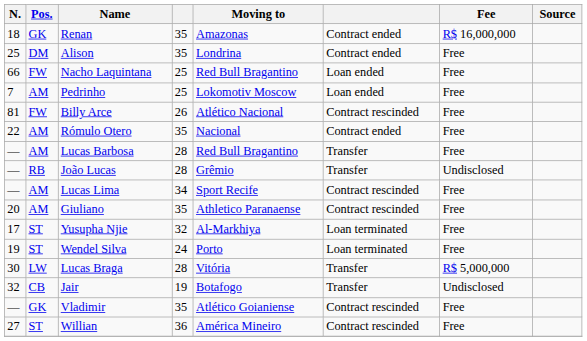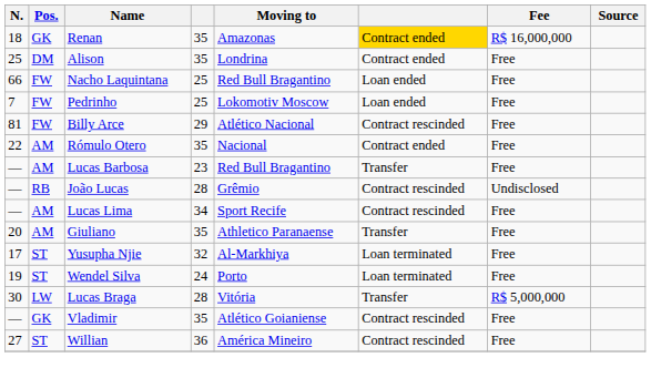 <table class="wikitable sortable" style="width:85%; text-align:center; text-align:left;">
 <tr>
 <th>N.</th>
 <th><a href='#'>Pos.</a></th>
 <th>Name</th>
 <th></th>
 <th>Moving to</th>
 <th></th>
 <th>Fee</th>
 <th>Source</th>
 </tr>
 <tr>
 <td>18</td>
 <td><a href='#'>GK</a></td>
 <td style="text-align:left;"> <a href='#'>Renan</a></td>
 <td>35</td>
 <td style="text-align:left;"> <a href='#'>Amazonas</a></td>
-<td>Contract ended</td>
+<td style="background: gold;">Contract ended</td>
 <td><a href='#'>R$</a> 16,000,000</td>
 <td></td>
 </tr>
 <tr>
 <td>25</td>
 <td><a href='#'>DM</a></td>
 <td style="text-align:left;"> <a href='#'>Alison</a></td>
 <td>35</td>
 <td style="text-align:left;"> <a href='#'>Londrina</a></td>
 <td>Contract ended</td>
 <td>Free</td>
 <td></td>
 </tr>
 <tr>
 <td>66</td>
 <td><a href='#'>FW</a></td>
 <td style="text-align:left;"> <a href='#'>Nacho Laquintana</a></td>
 <td>25</td>
 <td style="text-align:left;"> <a href='#'>Red Bull Bragantino</a></td>
 <td>Loan ended</td>
 <td>Free</td>
 <td></td>
 </tr>
 <tr>
 <td>7</td>
-<td><a href='#'>AM</a></td>
+<td><a href='#'>FW</a></td>
 <td style="text-align:left;"> <a href='#'>Pedrinho</a></td>
 <td>25</td>
 <td style="text-align:left;"> <a href='#'>Lokomotiv Moscow</a></td>
 <td>Loan ended</td>
 <td>Free</td>
 <td></td>
 </tr>
 <tr>
 <td>81</td>
 <td><a href='#'>FW</a></td>
 <td style="text-align:left;"> <a href='#'>Billy Arce</a></td>
-<td>26</td>
+<td>29</td>
 <td style="text-align:left;"> <a href='#'>Atlético Nacional</a></td>
 <td>Contract rescinded</td>
 <td>Free</td>
 <td></td>
 </tr>
 <tr>
 <td>22</td>
 <td><a href='#'>AM</a></td>
 <td style="text-align:left;"> <a href='#'>Rómulo Otero</a></td>
 <td>35</td>
 <td style="text-align:left;"> <a href='#'>Nacional</a></td>
 <td>Contract ended</td>
 <td>Free</td>
 <td></td>
 </tr>
 <tr>
 <td>—</td>
 <td><a href='#'>AM</a></td>
 <td style="text-align:left;"> <a href='#'>Lucas Barbosa</a></td>
-<td>28</td>
+<td>23</td>
 <td style="text-align:left;"> <a href='#'>Red Bull Bragantino</a></td>
 <td>Transfer</td>
 <td>Free</td>
 <td></td>
 </tr>
 <tr>
 <td>—</td>
 <td><a href='#'>RB</a></td>
 <td style="text-align:left;"> <a href='#'>João Lucas</a></td>
 <td>28</td>
 <td style="text-align:left;"> <a href='#'>Grêmio</a></td>
-<td>Transfer</td>
+<td>Contract rescinded</td>
 <td>Undisclosed</td>
 <td></td>
 </tr>
 <tr>
 <td>—</td>
 <td><a href='#'>AM</a></td>
 <td style="text-align:left;"> <a href='#'>Lucas Lima</a></td>
 <td>34</td>
 <td style="text-align:left;"> <a href='#'>Sport Recife</a></td>
 <td>Contract rescinded</td>
 <td>Free</td>
 <td></td>
 </tr>
 <tr>
 <td>20</td>
 <td><a href='#'>AM</a></td>
 <td style="text-align:left;"> <a href='#'>Giuliano</a></td>
 <td>35</td>
 <td style="text-align:left;"> <a href='#'>Athletico Paranaense</a></td>
-<td>Contract rescinded</td>
+<td>Transfer</td>
 <td>Free</td>
 <td></td>
 </tr>
 <tr>
 <td>17</td>
 <td><a href='#'>ST</a></td>
 <td style="text-align:left;"> <a href='#'>Yusupha Njie</a></td>
 <td>32</td>
 <td style="text-align:left;"> <a href='#'>Al-Markhiya</a></td>
 <td>Loan terminated</td>
 <td>Free</td>
 <td></td>
 </tr>
 <tr>
 <td>19</td>
 <td><a href='#'>ST</a></td>
 <td style="text-align:left;"> <a href='#'>Wendel Silva</a></td>
 <td>24</td>
 <td style="text-align:left;"> <a href='#'>Porto</a></td>
 <td>Loan terminated</td>
 <td>Free</td>
 <td></td>
 </tr>
 <tr>
 <td>30</td>
 <td><a href='#'>LW</a></td>
 <td style="text-align:left;"> <a href='#'>Lucas Braga</a></td>
 <td>28</td>
 <td style="text-align:left;"> <a href='#'>Vitória</a></td>
 <td>Transfer</td>
 <td><a href='#'>R$</a> 5,000,000</td>
 <td></td>
 </tr>
 <tr>
-<td>32</td>
-<td><a href='#'>CB</a></td>
-<td style="text-align:left;"> <a href='#'>Jair</a></td>
-<td>19</td>
-<td style="text-align:left;"> <a href='#'>Botafogo</a></td>
-<td>Transfer</td>
-<td>Undisclosed</td>
-<td></td>
-</tr>
-<tr>
 <td>—</td>
 <td><a href='#'>GK</a></td>
 <td style="text-align:left;"> <a href='#'>Vladimir</a></td>
 <td>35</td>
 <td style="text-align:left;"> <a href='#'>Atlético Goianiense</a></td>
 <td>Contract rescinded</td>
 <td>Free</td>
 <td></td>
 </tr>
 <tr>
 <td>27</td>
 <td><a href='#'>ST</a></td>
 <td style="text-align:left;"> <a href='#'>Willian</a></td>
 <td>36</td>
 <td style="text-align:left;"> <a href='#'>América Mineiro</a></td>
 <td>Contract rescinded</td>
 <td>Free</td>
 <td></td>
 </tr>
 <tr>
 </tr>
 </table>
